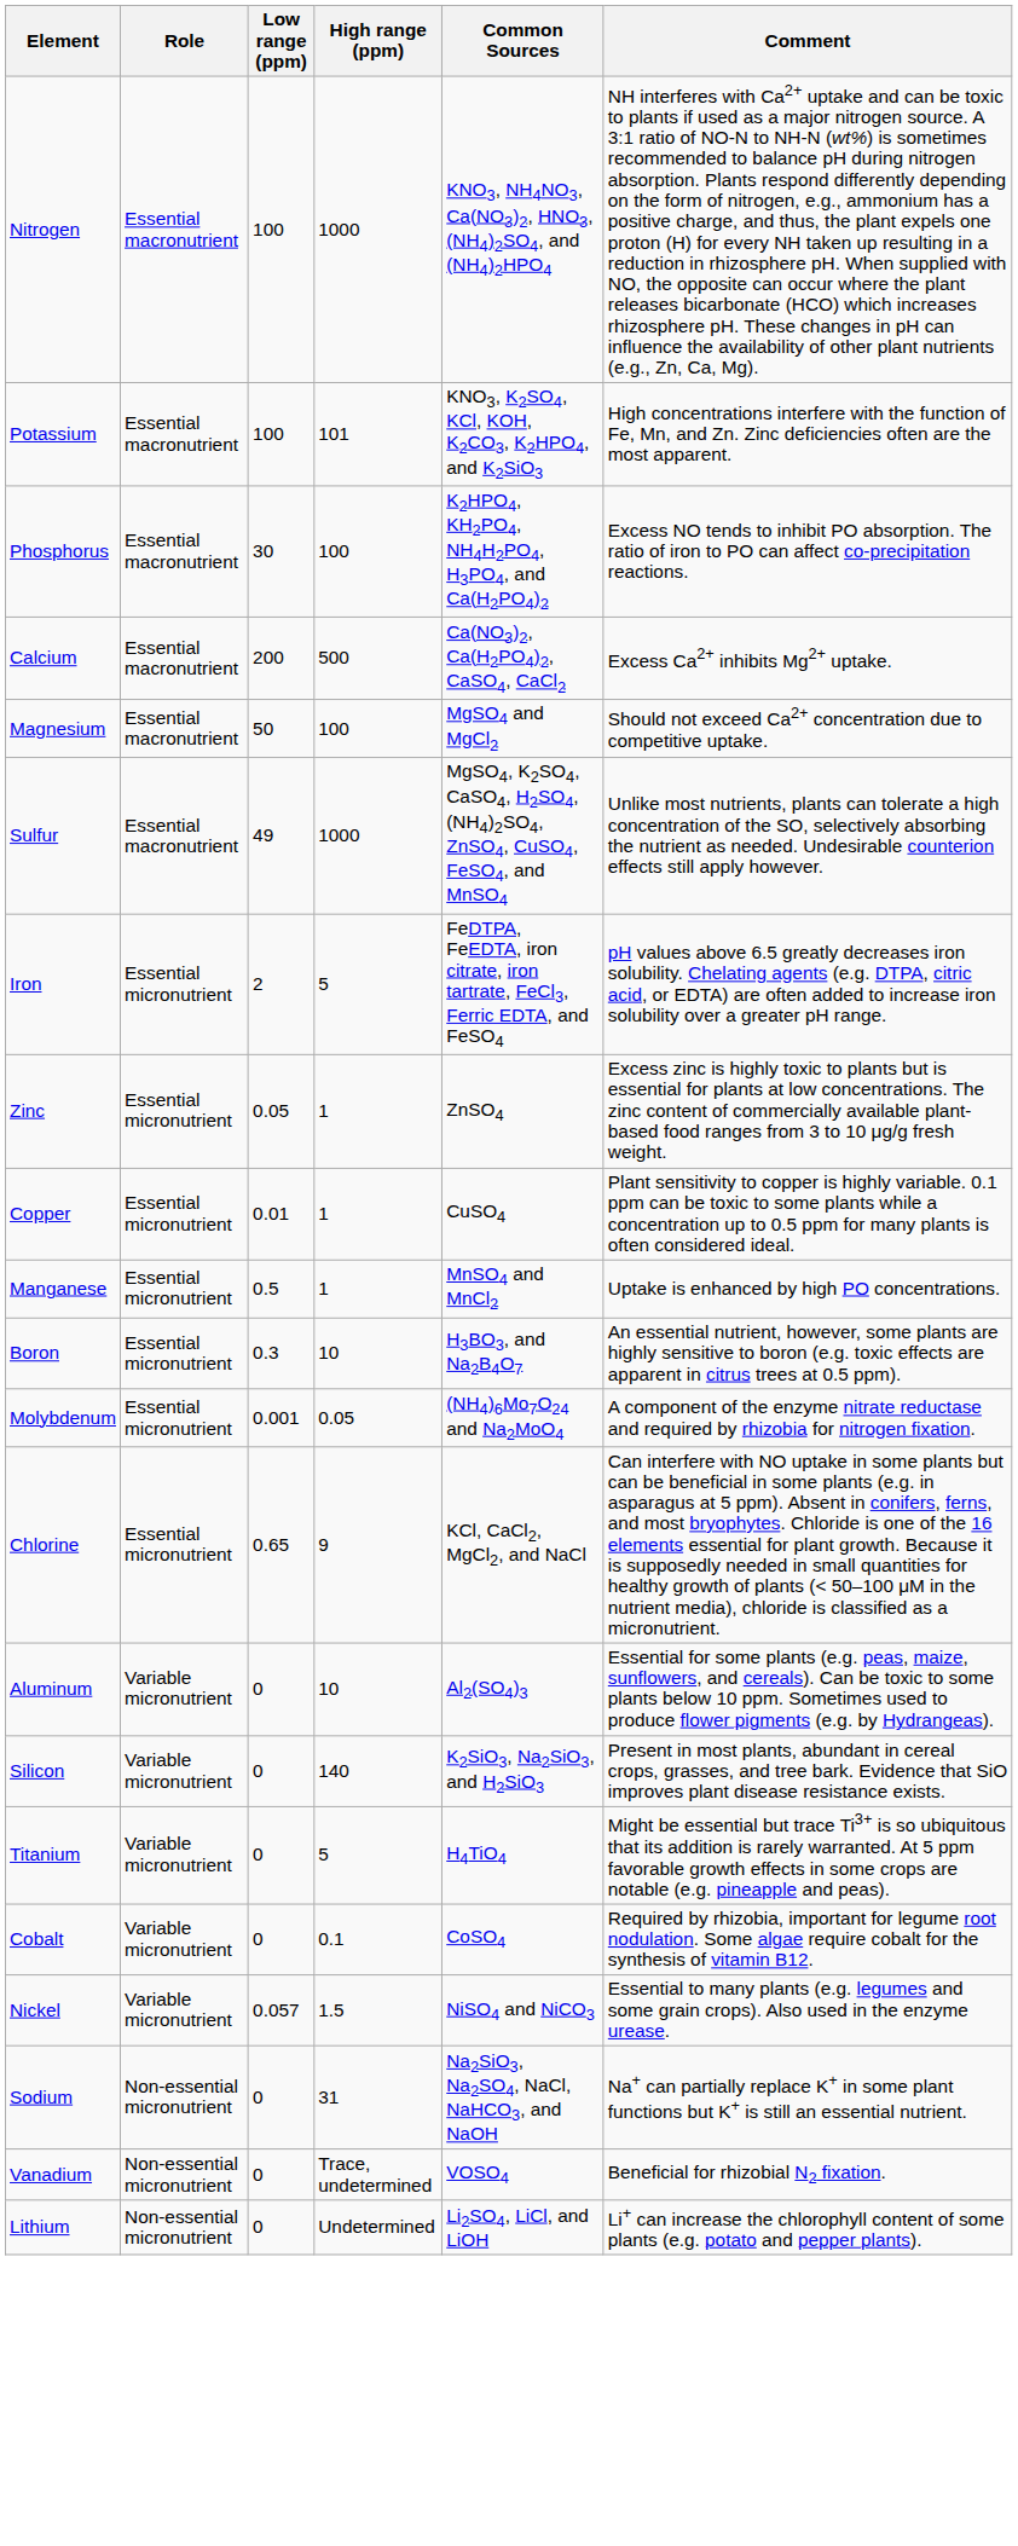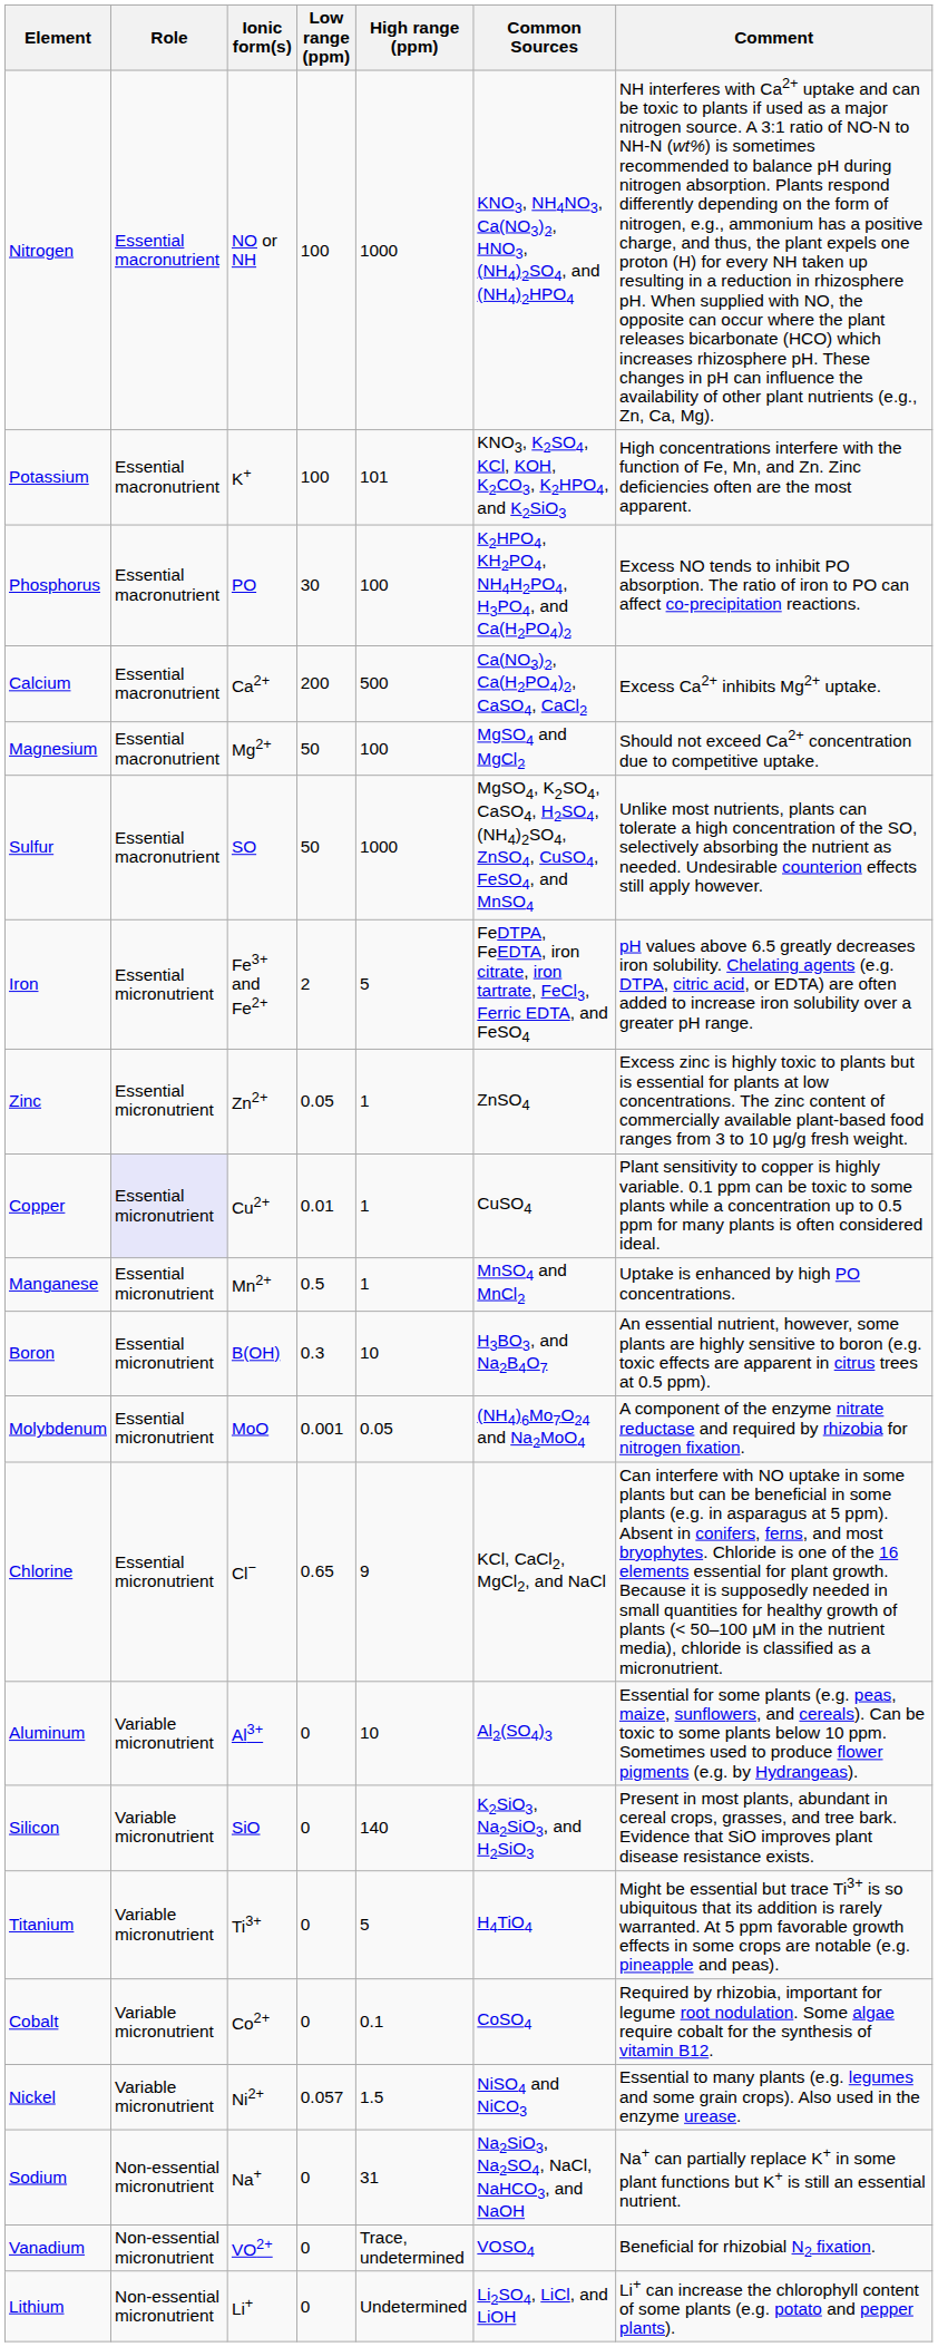 <table class="wikitable">
 <tr>
 <th>Element</th>
 <th>Role</th>
+<th>Ionic form(s)</th>
 <th>Low range (ppm)</th>
 <th>High range (ppm)</th>
 <th>Common Sources</th>
 <th>Comment</th>
 </tr>
 <tr>
 <td><a href='#'>Nitrogen</a></td>
 <td><a href='#'>Essential macronutrient</a></td>
+<td><a href='#'>NO</a> or <a href='#'>NH</a></td>
 <td>100</td>
 <td>1000</td>
 <td><a href='#'>KNO<sub>3</sub></a>, <a href='#'>NH<sub>4</sub>NO<sub>3</sub></a>, <a href='#'>Ca(NO<sub>3</sub>)<sub>2</sub></a>, <a href='#'>HNO<sub>3</sub></a>, <a href='#'>(NH<sub>4</sub>)<sub>2</sub>SO<sub>4</sub></a>, and <a href='#'>(NH<sub>4</sub>)<sub>2</sub>HPO<sub>4</sub></a></td>
 <td>NH interferes with Ca<sup>2+</sup> uptake and can be toxic to plants if used as a major nitrogen source. A 3:1 ratio of NO-N to NH-N (<em>wt%</em>) is sometimes recommended to balance pH during nitrogen absorption. Plants respond differently depending on the form of nitrogen, e.g., ammonium has a positive charge, and thus, the plant expels one proton (H) for every NH taken up resulting in a reduction in rhizosphere pH. When supplied with NO, the opposite can occur where the plant releases bicarbonate (HCO) which increases rhizosphere pH. These changes in pH can influence the availability of other plant nutrients (e.g., Zn, Ca, Mg).</td>
 </tr>
 <tr>
 <td><a href='#'>Potassium</a></td>
 <td>Essential macronutrient</td>
+<td>K<sup>+</sup></td>
 <td>100</td>
 <td>101</td>
 <td>KNO<sub>3</sub>, <a href='#'>K<sub>2</sub>SO<sub>4</sub></a>, <a href='#'>KCl</a>, <a href='#'>KOH</a>, <a href='#'>K<sub>2</sub>CO<sub>3</sub></a>, <a href='#'>K<sub>2</sub>HPO<sub>4</sub></a>, and <a href='#'>K<sub>2</sub>SiO<sub>3</sub></a></td>
 <td>High concentrations interfere with the function of Fe, Mn, and Zn. Zinc deficiencies often are the most apparent.</td>
 </tr>
 <tr>
 <td><a href='#'>Phosphorus</a></td>
 <td>Essential macronutrient</td>
+<td><a href='#'>PO</a></td>
 <td>30</td>
 <td>100</td>
 <td><a href='#'>K<sub>2</sub>HPO<sub>4</sub></a>, <a href='#'>KH<sub>2</sub>PO<sub>4</sub></a>, <a href='#'>NH<sub>4</sub>H<sub>2</sub>PO<sub>4</sub></a>, <a href='#'>H<sub>3</sub>PO<sub>4</sub></a>, and <a href='#'>Ca(H<sub>2</sub>PO<sub>4</sub>)<sub>2</sub></a></td>
 <td>Excess NO tends to inhibit PO absorption. The ratio of iron to PO can affect <a href='#'>co-precipitation</a> reactions.</td>
 </tr>
 <tr>
 <td><a href='#'>Calcium</a></td>
 <td>Essential macronutrient</td>
+<td>Ca<sup>2+</sup></td>
 <td>200</td>
 <td>500</td>
 <td><a href='#'>Ca(NO<sub>3</sub>)<sub>2</sub></a>, <a href='#'>Ca(H<sub>2</sub>PO<sub>4</sub>)<sub>2</sub></a>, <a href='#'>CaSO<sub>4</sub></a>, <a href='#'>CaCl<sub>2</sub></a></td>
 <td>Excess Ca<sup>2+</sup> inhibits Mg<sup>2+</sup> uptake.</td>
 </tr>
 <tr>
 <td><a href='#'>Magnesium</a></td>
 <td>Essential macronutrient</td>
+<td>Mg<sup>2+</sup></td>
 <td>50</td>
 <td>100</td>
 <td><a href='#'>MgSO<sub>4</sub></a> and <a href='#'>MgCl<sub>2</sub></a></td>
 <td>Should not exceed Ca<sup>2+</sup> concentration due to competitive uptake.</td>
 </tr>
 <tr>
 <td><a href='#'>Sulfur</a></td>
 <td>Essential macronutrient</td>
-<td>49</td>
+<td><a href='#'>SO</a></td>
+<td>50</td>
 <td>1000</td>
 <td>MgSO<sub>4</sub>, K<sub>2</sub>SO<sub>4</sub>, CaSO<sub>4</sub>, <a href='#'>H<sub>2</sub>SO<sub>4</sub></a>, (NH<sub>4</sub>)<sub>2</sub>SO<sub>4</sub>, <a href='#'>ZnSO<sub>4</sub></a>, <a href='#'>CuSO<sub>4</sub></a>, <a href='#'>FeSO<sub>4</sub></a>, and <a href='#'>MnSO<sub>4</sub></a></td>
 <td>Unlike most nutrients, plants can tolerate a high concentration of the SO, selectively absorbing the nutrient as needed. Undesirable <a href='#'>counterion</a> effects still apply however.</td>
 </tr>
 <tr>
 <td><a href='#'>Iron</a></td>
 <td>Essential micronutrient</td>
+<td>Fe<sup>3+</sup> and Fe<sup>2+</sup></td>
 <td>2</td>
 <td>5</td>
 <td>Fe<a href='#'>DTPA</a>, Fe<a href='#'>EDTA</a>, iron <a href='#'>citrate</a>, <a href='#'>iron tartrate</a>, <a href='#'>FeCl<sub>3</sub></a>, <a href='#'>Ferric EDTA</a>, and FeSO<sub>4</sub></td>
 <td><a href='#'>pH</a> values above 6.5 greatly decreases iron solubility. <a href='#'>Chelating agents</a> (e.g. <a href='#'>DTPA</a>, <a href='#'>citric acid</a>, or EDTA) are often added to increase iron solubility over a greater pH range.</td>
 </tr>
 <tr>
 <td><a href='#'>Zinc</a></td>
 <td>Essential micronutrient</td>
+<td>Zn<sup>2+</sup></td>
 <td>0.05</td>
 <td>1</td>
 <td>ZnSO<sub>4</sub></td>
 <td>Excess zinc is highly toxic to plants but is essential for plants at low concentrations. The zinc content of commercially available plant-based food ranges from 3 to 10 μg/g fresh weight.</td>
 </tr>
 <tr>
 <td><a href='#'>Copper</a></td>
-<td>Essential micronutrient</td>
+<td style="background: lavender;">Essential micronutrient</td>
+<td>Cu<sup>2+</sup></td>
 <td>0.01</td>
 <td>1</td>
 <td>CuSO<sub>4</sub></td>
 <td>Plant sensitivity to copper is highly variable. 0.1 ppm can be toxic to some plants while a concentration up to 0.5 ppm for many plants is often considered ideal.</td>
 </tr>
 <tr>
 <td><a href='#'>Manganese</a></td>
 <td>Essential micronutrient</td>
+<td>Mn<sup>2+</sup></td>
 <td>0.5</td>
 <td>1</td>
 <td><a href='#'>MnSO<sub>4</sub></a> and <a href='#'>MnCl<sub>2</sub></a></td>
 <td>Uptake is enhanced by high <a href='#'>PO</a> concentrations.</td>
 </tr>
 <tr>
 <td><a href='#'>Boron</a></td>
 <td>Essential micronutrient</td>
+<td><a href='#'>B(OH)</a></td>
 <td>0.3</td>
 <td>10</td>
 <td><a href='#'>H<sub>3</sub>BO<sub>3</sub></a>, and <a href='#'>Na<sub>2</sub>B<sub>4</sub>O<sub>7</sub></a></td>
 <td>An essential nutrient, however, some plants are highly sensitive to boron (e.g. toxic effects are apparent in <a href='#'>citrus</a> trees at 0.5 ppm).</td>
 </tr>
 <tr>
 <td><a href='#'>Molybdenum</a></td>
 <td>Essential micronutrient</td>
+<td><a href='#'>MoO</a></td>
 <td>0.001</td>
 <td>0.05</td>
 <td><a href='#'>(NH<sub>4</sub>)<sub>6</sub>Mo<sub>7</sub>O<sub>24</sub></a> and <a href='#'>Na<sub>2</sub>MoO<sub>4</sub></a></td>
 <td>A component of the enzyme <a href='#'>nitrate reductase</a> and required by <a href='#'>rhizobia</a> for <a href='#'>nitrogen fixation</a>.</td>
 </tr>
 <tr>
 <td><a href='#'>Chlorine</a></td>
 <td>Essential micronutrient</td>
+<td>Cl<sup>−</sup></td>
 <td>0.65</td>
 <td>9</td>
 <td>KCl, CaCl<sub>2</sub>, MgCl<sub>2</sub>, and NaCl</td>
 <td>Can interfere with NO uptake in some plants but can be beneficial in some plants (e.g. in asparagus at 5 ppm). Absent in <a href='#'>conifers</a>, <a href='#'>ferns</a>, and most <a href='#'>bryophytes</a>. Chloride is one of the <a href='#'>16 elements</a> essential for plant growth. Because it is supposedly needed in small quantities for healthy growth of plants (< 50–100 μM in the nutrient media), chloride is classified as a micronutrient.</td>
 </tr>
 <tr>
 <td><a href='#'>Aluminum</a></td>
 <td>Variable micronutrient</td>
+<td><a href='#'>Al<sup>3+</sup></a></td>
 <td>0</td>
 <td>10</td>
 <td><a href='#'>Al<sub>2</sub>(SO<sub>4</sub>)<sub>3</sub></a></td>
 <td>Essential for some plants (e.g. <a href='#'>peas</a>, <a href='#'>maize</a>, <a href='#'>sunflowers</a>, and <a href='#'>cereals</a>). Can be toxic to some plants below 10 ppm. Sometimes used to produce <a href='#'>flower pigments</a> (e.g. by <a href='#'>Hydrangeas</a>).</td>
 </tr>
 <tr>
 <td><a href='#'>Silicon</a></td>
 <td>Variable micronutrient</td>
+<td><a href='#'>SiO</a></td>
 <td>0</td>
 <td>140</td>
 <td><a href='#'>K<sub>2</sub>SiO<sub>3</sub></a>, <a href='#'>Na<sub>2</sub>SiO<sub>3</sub></a>, and <a href='#'>H<sub>2</sub>SiO<sub>3</sub></a></td>
 <td>Present in most plants, abundant in cereal crops, grasses, and tree bark. Evidence that SiO improves plant disease resistance exists.</td>
 </tr>
 <tr>
 <td><a href='#'>Titanium</a></td>
 <td>Variable micronutrient</td>
+<td>Ti<sup>3+</sup></td>
 <td>0</td>
 <td>5</td>
 <td><a href='#'>H<sub>4</sub>TiO<sub>4</sub></a></td>
 <td>Might be essential but trace Ti<sup>3+</sup> is so ubiquitous that its addition is rarely warranted. At 5 ppm favorable growth effects in some crops are notable (e.g. <a href='#'>pineapple</a> and peas).</td>
 </tr>
 <tr>
 <td><a href='#'>Cobalt</a></td>
 <td>Variable micronutrient</td>
+<td>Co<sup>2+</sup></td>
 <td>0</td>
 <td>0.1</td>
 <td><a href='#'>CoSO<sub>4</sub></a></td>
 <td>Required by rhizobia, important for legume <a href='#'>root nodulation</a>. Some <a href='#'>algae</a> require cobalt for the synthesis of <a href='#'>vitamin B12</a>.</td>
 </tr>
 <tr>
 <td><a href='#'>Nickel</a></td>
 <td>Variable micronutrient</td>
+<td>Ni<sup>2+</sup></td>
 <td>0.057</td>
 <td>1.5</td>
 <td><a href='#'>NiSO<sub>4</sub></a> and <a href='#'>NiCO<sub>3</sub></a></td>
 <td>Essential to many plants (e.g. <a href='#'>legumes</a> and some grain crops). Also used in the enzyme <a href='#'>urease</a>.</td>
 </tr>
 <tr>
 <td><a href='#'>Sodium</a></td>
 <td>Non-essential micronutrient</td>
+<td>Na<sup>+</sup></td>
 <td>0</td>
 <td>31</td>
 <td><a href='#'>Na<sub>2</sub>SiO<sub>3</sub></a>, <a href='#'>Na<sub>2</sub>SO<sub>4</sub></a>, NaCl, <a href='#'>NaHCO<sub>3</sub></a>, and <a href='#'>NaOH</a></td>
 <td>Na<sup>+</sup> can partially replace K<sup>+</sup> in some plant functions but K<sup>+</sup> is still an essential nutrient.</td>
 </tr>
 <tr>
 <td><a href='#'>Vanadium</a></td>
 <td>Non-essential micronutrient</td>
+<td><a href='#'>VO<sup>2+</sup></a></td>
 <td>0</td>
 <td>Trace, undetermined</td>
 <td><a href='#'>VOSO<sub>4</sub></a></td>
 <td>Beneficial for rhizobial <a href='#'>N<sub>2</sub> fixation</a>.</td>
 </tr>
 <tr>
 <td><a href='#'>Lithium</a></td>
 <td>Non-essential micronutrient</td>
+<td>Li<sup>+</sup></td>
 <td>0</td>
 <td>Undetermined</td>
 <td><a href='#'>Li<sub>2</sub>SO<sub>4</sub></a>, <a href='#'>LiCl</a>, and <a href='#'>LiOH</a></td>
 <td>Li<sup>+</sup> can increase the chlorophyll content of some plants (e.g. <a href='#'>potato</a> and <a href='#'>pepper plants</a>).</td>
 </tr>
 </table>
